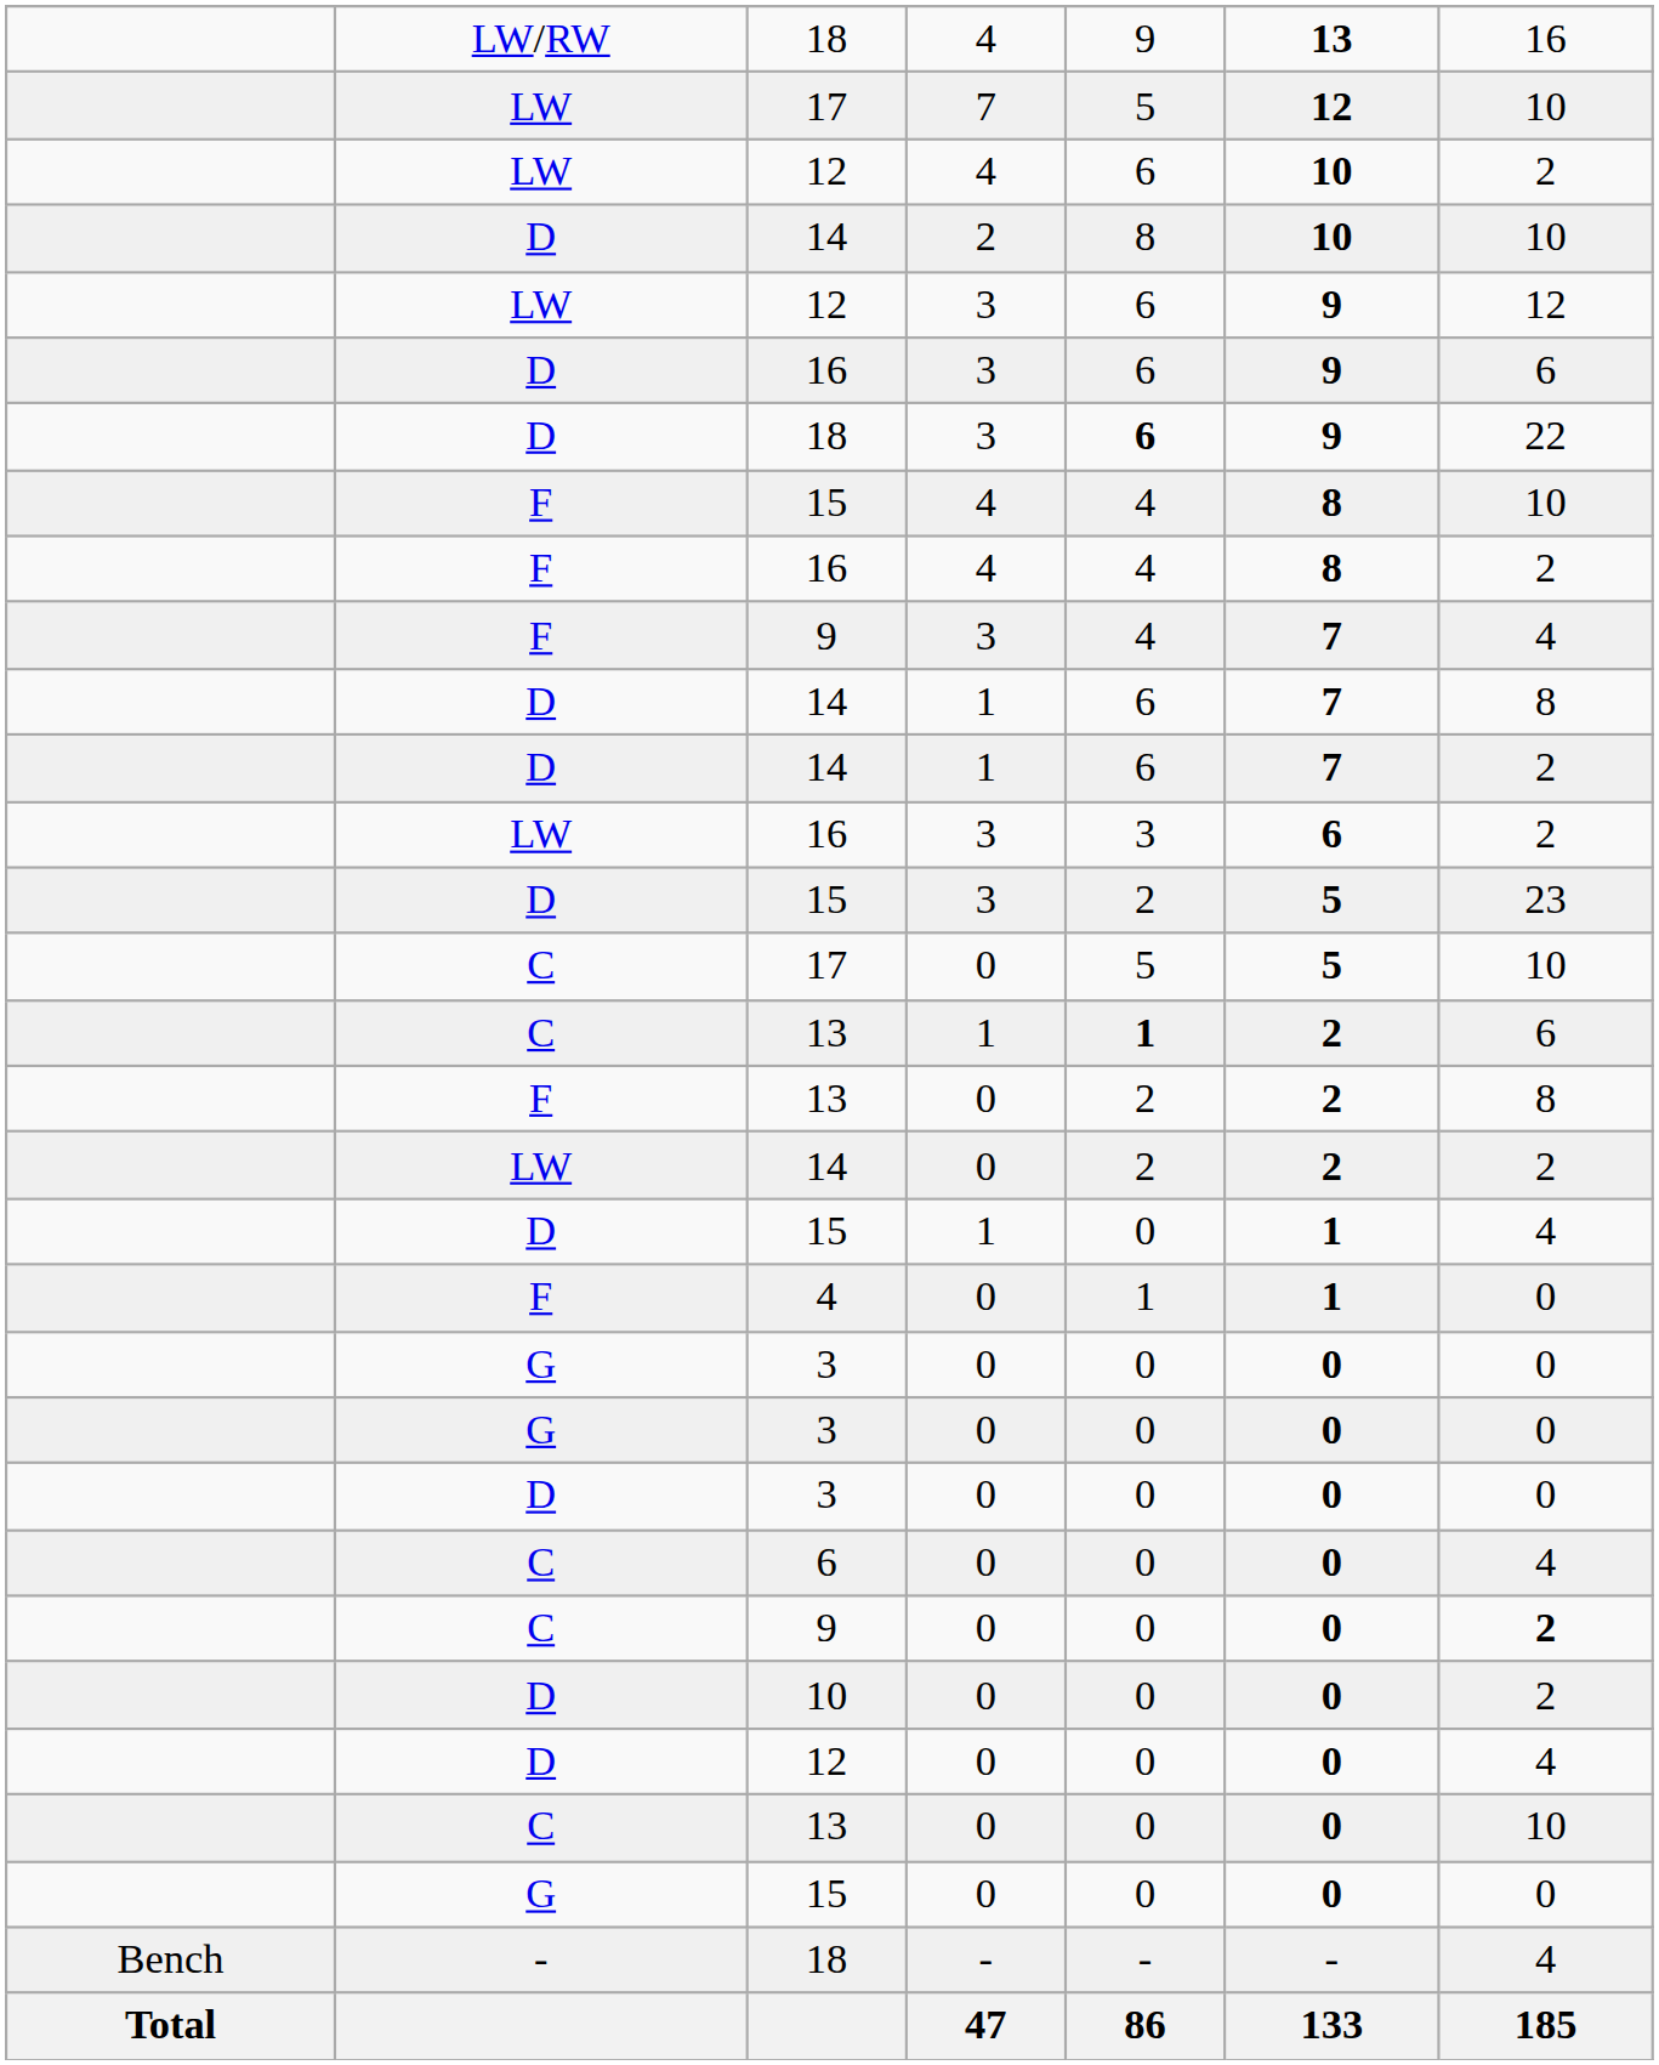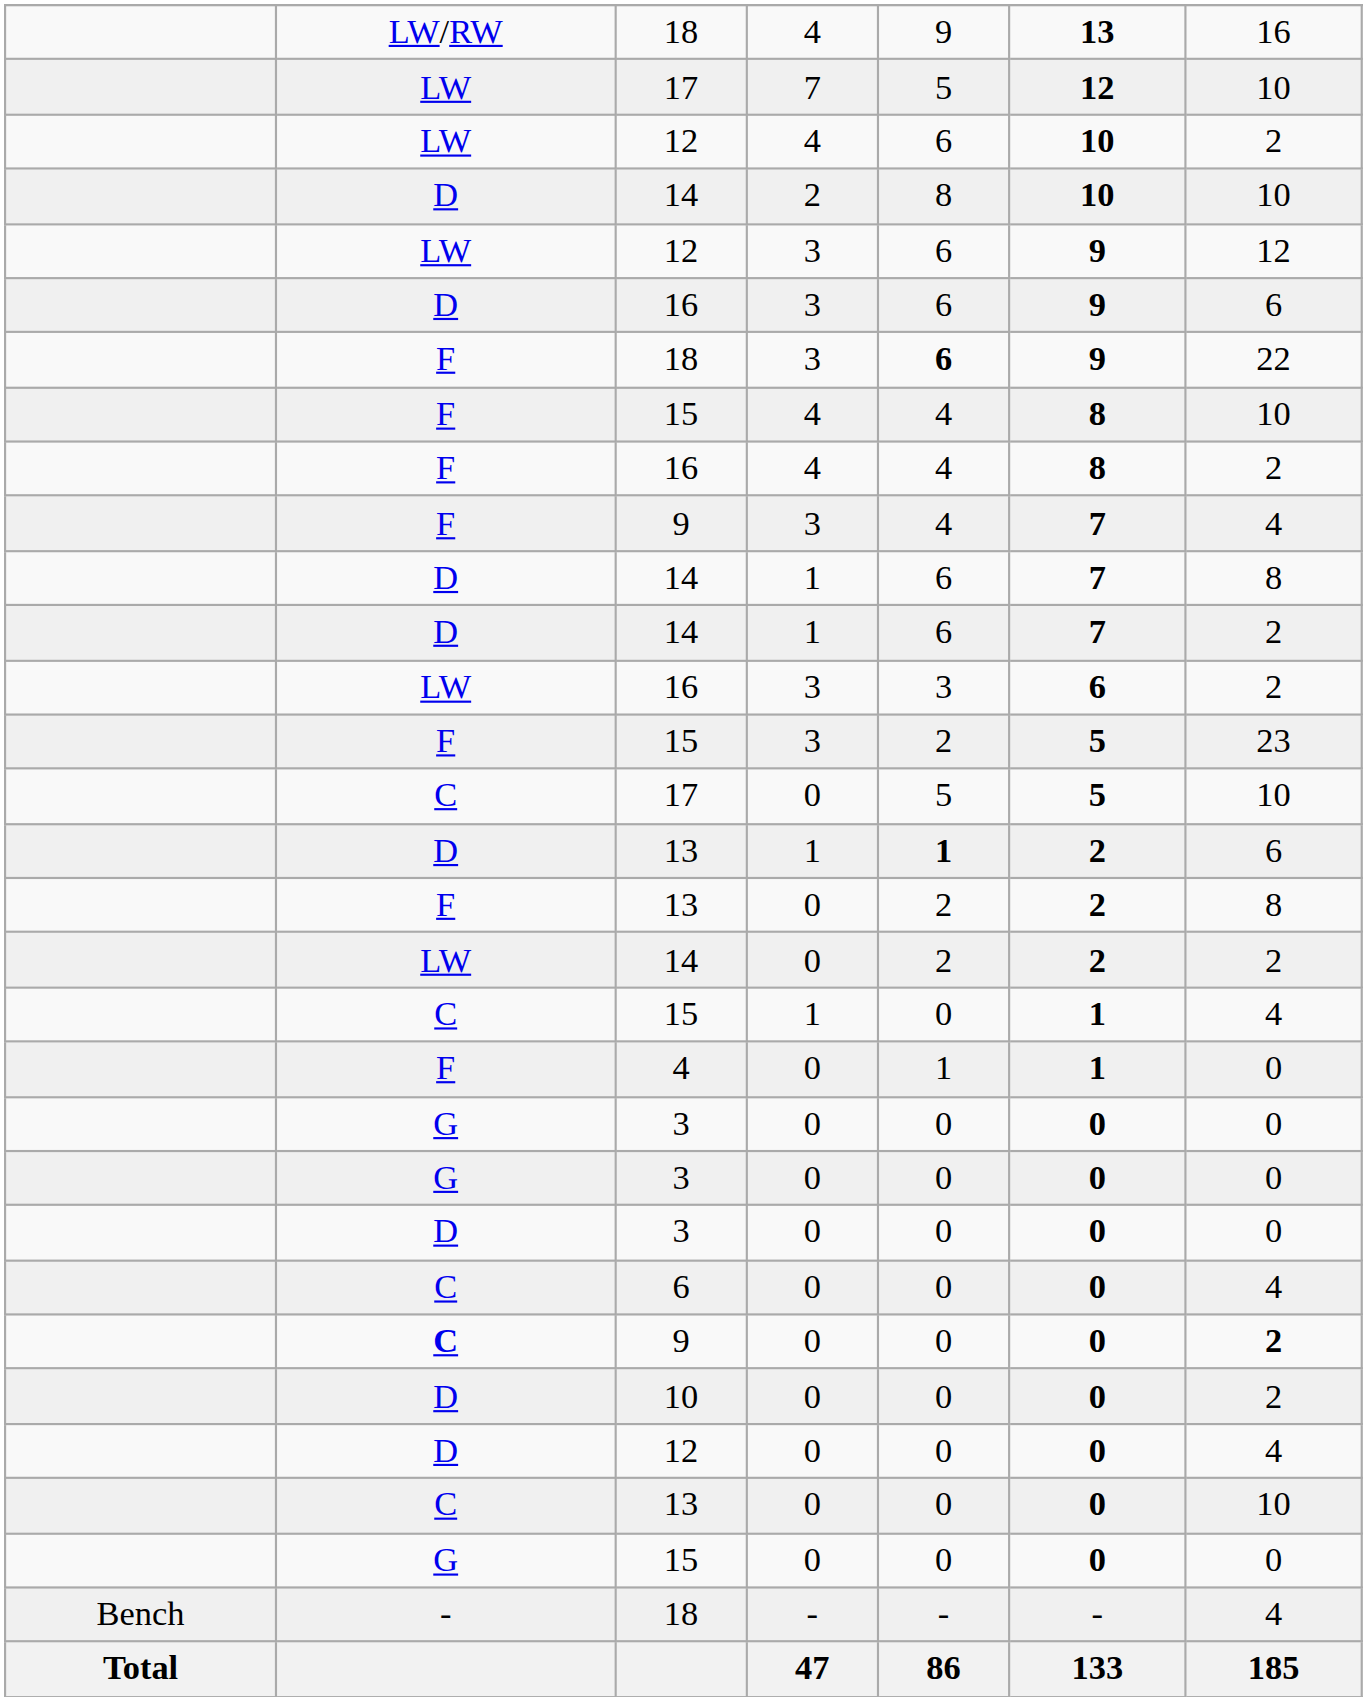 <table class="wikitable sortable" width ="50%">
 <tr align="center">
 </tr>
 <tr align="center" bgcolor="">
 <td></td>
 <td><a href='#'>LW</a>/<a href='#'>RW</a></td>
 <td>18</td>
 <td>4</td>
 <td>9</td>
 <td><strong>13</strong></td>
 <td>16</td>
 </tr>
 <tr align="center" bgcolor="f0f0f0">
 <td></td>
 <td><a href='#'>LW</a></td>
 <td>17</td>
 <td>7</td>
 <td>5</td>
 <td><strong>12</strong></td>
 <td>10</td>
 </tr>
 <tr align="center" bgcolor="">
 <td></td>
 <td><a href='#'>LW</a></td>
 <td>12</td>
 <td>4</td>
 <td>6</td>
 <td><strong>10</strong></td>
 <td>2</td>
 </tr>
 <tr align="center" bgcolor="f0f0f0">
 <td></td>
 <td><a href='#'>D</a></td>
 <td>14</td>
 <td>2</td>
 <td>8</td>
 <td><strong>10</strong></td>
 <td>10</td>
 </tr>
 <tr align="center" bgcolor="">
 <td></td>
 <td><a href='#'>LW</a></td>
 <td>12</td>
 <td>3</td>
 <td>6</td>
 <td><strong>9</strong></td>
 <td>12</td>
 </tr>
 <tr align="center" bgcolor="f0f0f0">
 <td></td>
 <td><a href='#'>D</a></td>
 <td>16</td>
 <td>3</td>
 <td>6</td>
 <td><strong>9</strong></td>
 <td>6</td>
 </tr>
 <tr align="center" bgcolor="">
 <td></td>
-<td><a href='#'>D</a></td>
+<td><a href='#'>F</a></td>
 <td>18</td>
 <td>3</td>
 <td><strong>6</strong></td>
 <td><strong>9</strong></td>
 <td>22</td>
 </tr>
 <tr align="center" bgcolor="f0f0f0">
 <td></td>
 <td><a href='#'>F</a></td>
 <td>15</td>
 <td>4</td>
 <td>4</td>
 <td><strong>8</strong></td>
 <td>10</td>
 </tr>
 <tr align="center" bgcolor="">
 <td></td>
 <td><a href='#'>F</a></td>
 <td>16</td>
 <td>4</td>
 <td>4</td>
 <td><strong>8</strong></td>
 <td>2</td>
 </tr>
 <tr align="center" bgcolor="f0f0f0">
 <td></td>
 <td><a href='#'>F</a></td>
 <td>9</td>
 <td>3</td>
 <td>4</td>
 <td><strong>7</strong></td>
 <td>4</td>
 </tr>
 <tr align="center" bgcolor="">
 <td></td>
 <td><a href='#'>D</a></td>
 <td>14</td>
 <td>1</td>
 <td>6</td>
 <td><strong>7</strong></td>
 <td>8</td>
 </tr>
 <tr align="center" bgcolor="f0f0f0">
 <td></td>
 <td><a href='#'>D</a></td>
 <td>14</td>
 <td>1</td>
 <td>6</td>
 <td><strong>7</strong></td>
 <td>2</td>
 </tr>
 <tr align="center" bgcolor="">
 <td></td>
 <td><a href='#'>LW</a></td>
 <td>16</td>
 <td>3</td>
 <td>3</td>
 <td><strong>6</strong></td>
 <td>2</td>
 </tr>
 <tr align="center" bgcolor="f0f0f0">
 <td></td>
-<td><a href='#'>D</a></td>
+<td><a href='#'>F</a></td>
 <td>15</td>
 <td>3</td>
 <td>2</td>
 <td><strong>5</strong></td>
 <td>23</td>
 </tr>
 <tr align="center" bgcolor="">
 <td></td>
 <td><a href='#'>C</a></td>
 <td>17</td>
 <td>0</td>
 <td>5</td>
 <td><strong>5</strong></td>
 <td>10</td>
 </tr>
 <tr align="center" bgcolor="f0f0f0">
 <td></td>
-<td><a href='#'>C</a></td>
+<td><a href='#'>D</a></td>
 <td>13</td>
 <td>1</td>
 <td><strong>1</strong></td>
 <td><strong>2</strong></td>
 <td>6</td>
 </tr>
 <tr align="center" bgcolor="">
 <td></td>
 <td><a href='#'>F</a></td>
 <td>13</td>
 <td>0</td>
 <td>2</td>
 <td><strong>2</strong></td>
 <td>8</td>
 </tr>
 <tr align="center" bgcolor="f0f0f0">
 <td></td>
 <td><a href='#'>LW</a></td>
 <td>14</td>
 <td>0</td>
 <td>2</td>
 <td><strong>2</strong></td>
 <td>2</td>
 </tr>
 <tr align="center" bgcolor="">
 <td></td>
-<td><a href='#'>D</a></td>
+<td><a href='#'>C</a></td>
 <td>15</td>
 <td>1</td>
 <td>0</td>
 <td><strong>1</strong></td>
 <td>4</td>
 </tr>
 <tr align="center" bgcolor="f0f0f0">
 <td></td>
 <td><a href='#'>F</a></td>
 <td>4</td>
 <td>0</td>
 <td>1</td>
 <td><strong>1</strong></td>
 <td>0</td>
 </tr>
 <tr align="center" bgcolor="">
 <td></td>
 <td><a href='#'>G</a></td>
 <td>3</td>
 <td>0</td>
 <td>0</td>
 <td><strong>0</strong></td>
 <td>0</td>
 </tr>
 <tr align="center" bgcolor="f0f0f0">
 <td></td>
 <td><a href='#'>G</a></td>
 <td>3</td>
 <td>0</td>
 <td>0</td>
 <td><strong>0</strong></td>
 <td>0</td>
 </tr>
 <tr align="center" bgcolor="">
 <td></td>
 <td><a href='#'>D</a></td>
 <td>3</td>
 <td>0</td>
 <td>0</td>
 <td><strong>0</strong></td>
 <td>0</td>
 </tr>
 <tr align="center" bgcolor="f0f0f0">
 <td></td>
 <td><a href='#'>C</a></td>
 <td>6</td>
 <td>0</td>
 <td>0</td>
 <td><strong>0</strong></td>
 <td>4</td>
 </tr>
 <tr align="center" bgcolor="">
 <td></td>
-<td><a href='#'>C</a></td>
+<td><strong><a href='#'>C</a></strong></td>
 <td>9</td>
 <td>0</td>
 <td>0</td>
 <td><strong>0</strong></td>
 <td><strong>2</strong></td>
 </tr>
 <tr align="center" bgcolor="f0f0f0">
 <td></td>
 <td><a href='#'>D</a></td>
 <td>10</td>
 <td>0</td>
 <td>0</td>
 <td><strong>0</strong></td>
 <td>2</td>
 </tr>
 <tr align="center" bgcolor="">
 <td></td>
 <td><a href='#'>D</a></td>
 <td>12</td>
 <td>0</td>
 <td>0</td>
 <td><strong>0</strong></td>
 <td>4</td>
 </tr>
 <tr align="center" bgcolor="f0f0f0">
 <td></td>
 <td><a href='#'>C</a></td>
 <td>13</td>
 <td>0</td>
 <td>0</td>
 <td><strong>0</strong></td>
 <td>10</td>
 </tr>
 <tr align="center" bgcolor="">
 <td></td>
 <td><a href='#'>G</a></td>
 <td>15</td>
 <td>0</td>
 <td>0</td>
 <td><strong>0</strong></td>
 <td>0</td>
 </tr>
 <tr align="center" bgcolor="f0f0f0">
 <td>Bench</td>
 <td>-</td>
 <td>18</td>
 <td>-</td>
 <td>-</td>
 <td>-</td>
 <td>4</td>
 </tr>
 <tr>
 <th>Total</th>
 <th></th>
 <th></th>
 <th>47</th>
 <th>86</th>
 <th>133</th>
 <th>185</th>
 </tr>
 </table>
